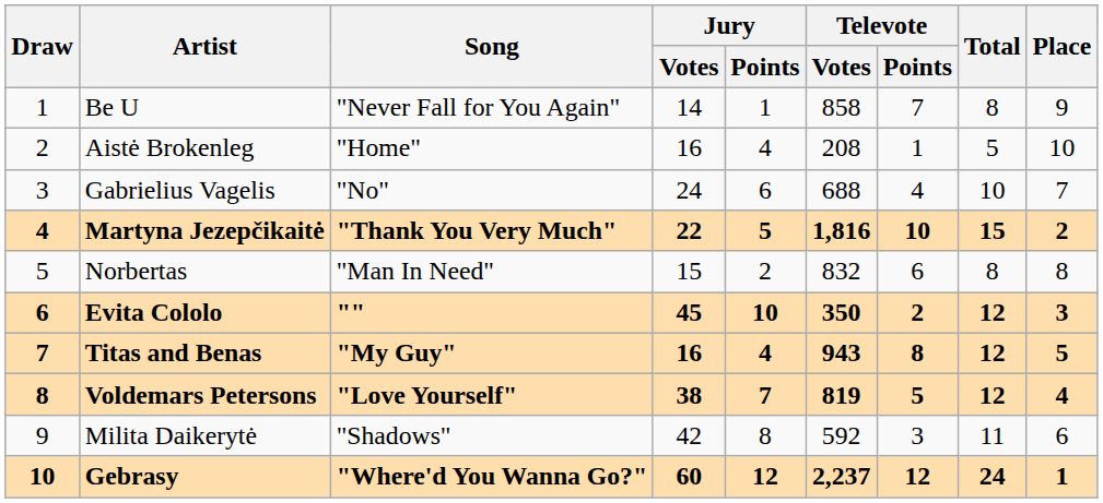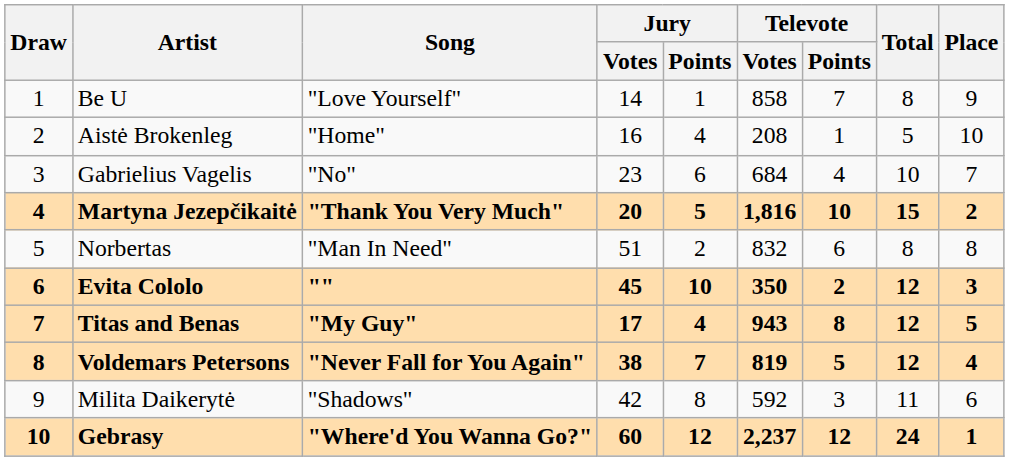 <table class="sortable wikitable" style="margin: 1em auto 1em auto; text-align:center;">
 <tr>
 <th rowspan="2">Draw</th>
 <th rowspan="2">Artist</th>
 <th rowspan="2">Song</th>
 <th colspan="2">Jury</th>
 <th colspan="2">Televote</th>
 <th rowspan="2">Total</th>
 <th rowspan="2">Place</th>
 </tr>
 <tr>
 <th>Votes</th>
 <th>Points</th>
 <th>Votes</th>
 <th>Points</th>
 </tr>
 <tr>
 <td>1</td>
 <td align="left">Be U</td>
-<td align="left">"Never Fall for You Again"</td>
+<td align="left">"Love Yourself"</td>
 <td>14</td>
 <td>1</td>
 <td>858</td>
 <td>7</td>
 <td>8</td>
 <td>9</td>
 </tr>
 <tr>
 <td>2</td>
 <td align="left">Aistė Brokenleg</td>
 <td align="left">"Home"</td>
 <td>16</td>
 <td>4</td>
 <td>208</td>
 <td>1</td>
 <td>5</td>
 <td>10</td>
 </tr>
 <tr>
 <td>3</td>
 <td align="left">Gabrielius Vagelis</td>
 <td align="left">"No"</td>
-<td>24</td>
+<td>23</td>
 <td>6</td>
-<td>688</td>
+<td>684</td>
 <td>4</td>
 <td>10</td>
 <td>7</td>
 </tr>
 <tr style="font-weight:bold; background:#FFDEAD;">
 <td>4</td>
 <td align="left">Martyna Jezepčikaitė</td>
 <td align="left">"Thank You Very Much"</td>
-<td>22</td>
+<td>20</td>
 <td>5</td>
 <td>1,816</td>
 <td>10</td>
 <td>15</td>
 <td>2</td>
 </tr>
 <tr>
 <td>5</td>
 <td align="left">Norbertas</td>
 <td align="left">"Man In Need"</td>
-<td>15</td>
+<td>51</td>
 <td>2</td>
 <td>832</td>
 <td>6</td>
 <td>8</td>
 <td>8</td>
 </tr>
 <tr style="font-weight:bold; background:#FFDEAD;">
 <td>6</td>
 <td align="left">Evita Cololo</td>
 <td align="left">""</td>
 <td>45</td>
 <td>10</td>
 <td>350</td>
 <td>2</td>
 <td>12</td>
 <td>3</td>
 </tr>
 <tr style="font-weight:bold; background:#FFDEAD;">
 <td>7</td>
 <td align="left">Titas and Benas</td>
 <td align="left">"My Guy"</td>
-<td>16</td>
+<td>17</td>
 <td>4</td>
 <td>943</td>
 <td>8</td>
 <td>12</td>
 <td>5</td>
 </tr>
 <tr style="font-weight:bold; background:#FFDEAD;">
 <td>8</td>
 <td align="left">Voldemars Petersons</td>
-<td align="left">"Love Yourself"</td>
+<td align="left">"Never Fall for You Again"</td>
 <td>38</td>
 <td>7</td>
 <td>819</td>
 <td>5</td>
 <td>12</td>
 <td>4</td>
 </tr>
 <tr>
 <td>9</td>
 <td align="left">Milita Daikerytė</td>
 <td align="left">"Shadows"</td>
 <td>42</td>
 <td>8</td>
 <td>592</td>
 <td>3</td>
 <td>11</td>
 <td>6</td>
 </tr>
 <tr style="font-weight:bold; background:#FFDEAD;">
 <td>10</td>
 <td align="left">Gebrasy</td>
 <td align="left">"Where'd You Wanna Go?"</td>
 <td>60</td>
 <td>12</td>
 <td>2,237</td>
 <td>12</td>
 <td>24</td>
 <td>1</td>
 </tr>
 </table>
